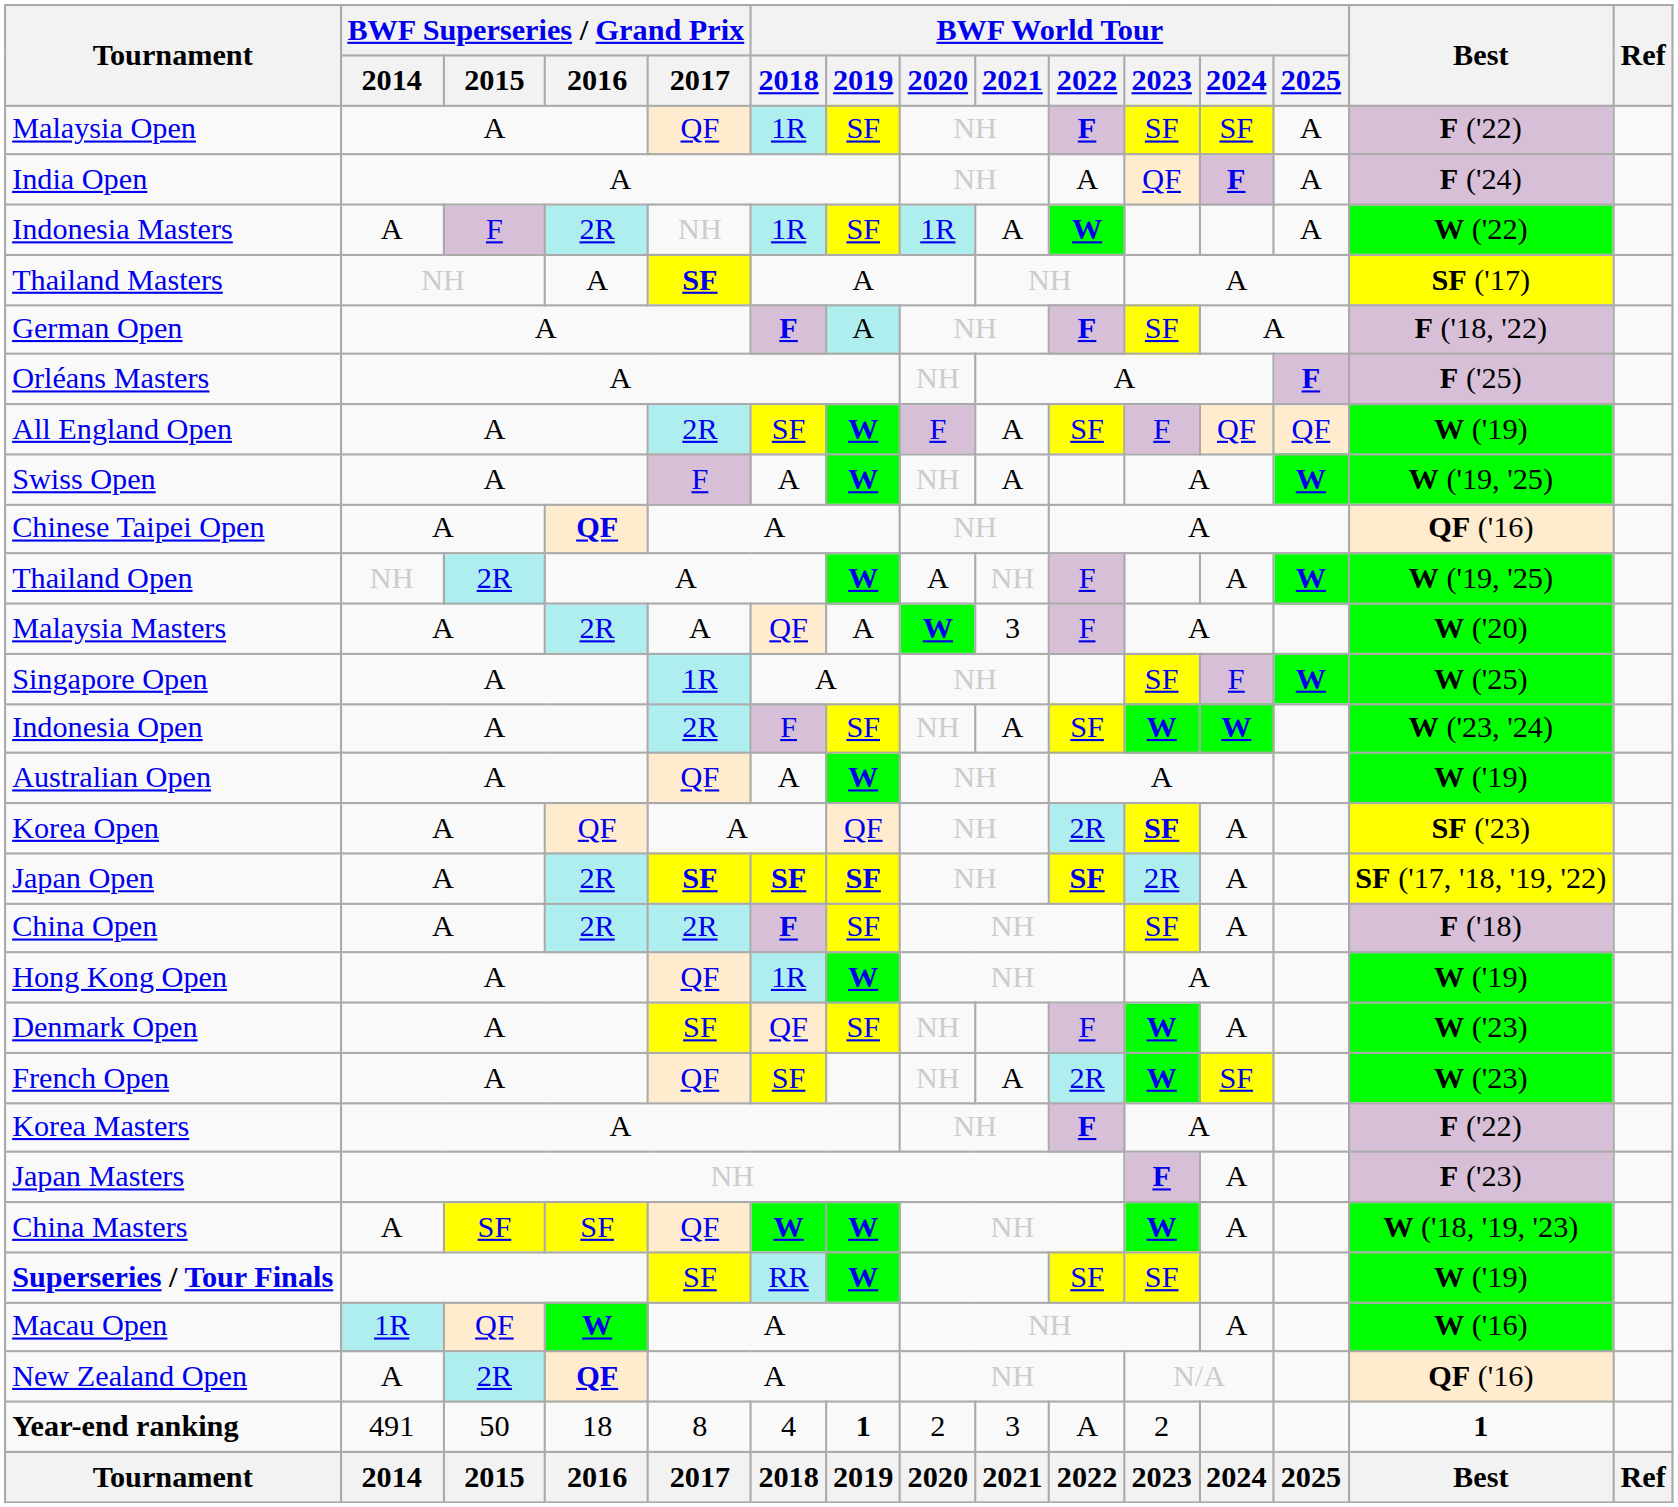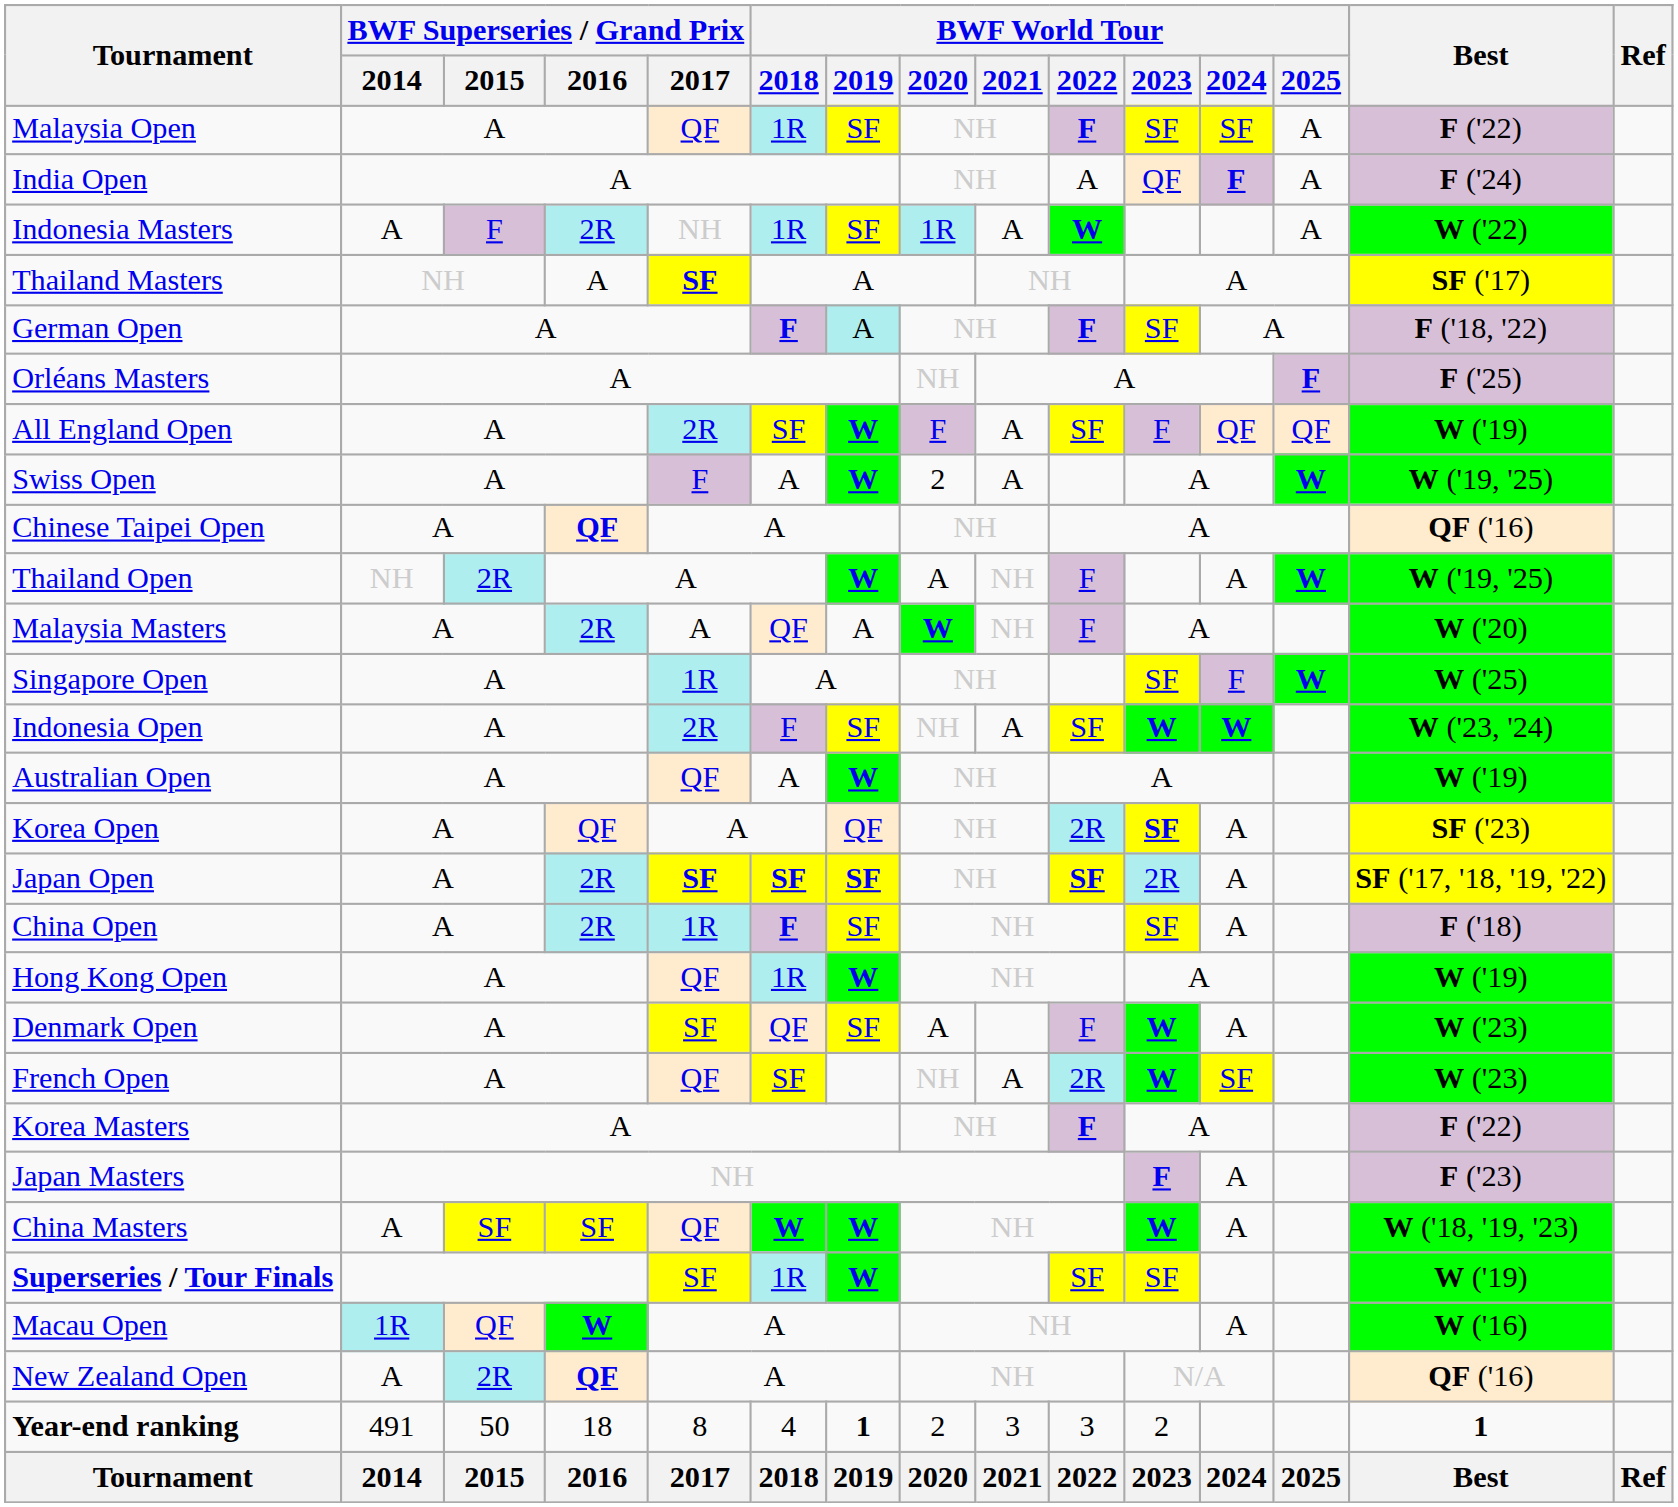 <table class="wikitable" style="font-size: 90%; text-align:center">
 <tr>
 <th rowspan="2">Tournament</th>
 <th colspan="4"><a href='#'>BWF Superseries</a> / <a href='#'>Grand Prix</a></th>
 <th colspan="8"><a href='#'>BWF World Tour</a></th>
 <th rowspan="2">Best</th>
 <th rowspan="2">Ref</th>
 </tr>
 <tr>
 <th>2014</th>
 <th>2015</th>
 <th>2016</th>
 <th>2017</th>
 <th><a href='#'>2018</a></th>
 <th><a href='#'>2019</a></th>
 <th><a href='#'>2020</a></th>
 <th><a href='#'>2021</a></th>
 <th><a href='#'>2022</a></th>
 <th><a href='#'>2023</a></th>
 <th><a href='#'>2024</a></th>
 <th><a href='#'>2025</a></th>
 </tr>
 <tr>
 <td align=left><a href='#'>Malaysia Open</a></td>
 <td colspan="3">A</td>
 <td bgcolor=FFEBCD><a href='#'>QF</a></td>
 <td bgcolor=AFEEEE><a href='#'>1R</a></td>
 <td bgcolor=FFFF00><a href='#'>SF</a></td>
 <td colspan="2" style=color:#ccc>NH</td>
 <td bgcolor=D8BFD8><strong><a href='#'>F</a></strong></td>
 <td bgcolor=FFFF00><a href='#'>SF</a></td>
 <td bgcolor=FFFF00><a href='#'>SF</a></td>
 <td>A</td>
 <td bgcolor=D8BFD8><strong>F</strong> ('22)</td>
 <td></td>
 </tr>
 <tr>
 <td align=left><a href='#'>India Open</a></td>
 <td colspan="6">A</td>
 <td colspan="2" style=color:#ccc>NH</td>
 <td>A</td>
 <td bgcolor=FFEBCD><a href='#'>QF</a></td>
 <td bgcolor=D8BFD8><strong><a href='#'>F</a></strong></td>
 <td>A</td>
 <td bgcolor=D8BFD8><strong>F</strong> ('24)</td>
 <td></td>
 </tr>
 <tr>
 <td align=left><a href='#'>Indonesia Masters</a></td>
 <td>A</td>
 <td bgcolor=D8BFD8><a href='#'>F</a></td>
 <td bgcolor=AFEEEE><a href='#'>2R</a></td>
 <td style=color:#ccc>NH</td>
 <td bgcolor=AFEEEE><a href='#'>1R</a></td>
 <td bgcolor=FFFF00><a href='#'>SF</a></td>
 <td bgcolor=AFEEEE><a href='#'>1R</a></td>
 <td>A</td>
 <td bgcolor=00FF00><strong><a href='#'>W</a></strong></td>
 <td><a href='#'></a></td>
 <td><a href='#'></a></td>
 <td>A</td>
 <td bgcolor=00FF00><strong>W</strong> ('22)</td>
 <td></td>
 </tr>
 <tr>
 <td align=left><a href='#'>Thailand Masters</a></td>
 <td colspan="2" style=color:#ccc>NH</td>
 <td>A</td>
 <td bgcolor=FFFF00><a href='#'><strong>SF</strong></a></td>
 <td colspan="3">A</td>
 <td colspan="2" style=color:#ccc>NH</td>
 <td colspan="3">A</td>
 <td bgcolor=FFFF00><strong>SF</strong> ('17)</td>
 <td></td>
 </tr>
 <tr>
 <td align=left><a href='#'>German Open</a></td>
 <td colspan="4">A</td>
 <td bgcolor=D8BFD8><a href='#'><strong>F</strong></a></td>
 <td style="background: paleturquoise;">A</td>
 <td colspan="2" style=color:#ccc>NH</td>
 <td bgcolor=D8BFD8><strong><a href='#'>F</a></strong></td>
 <td bgcolor=FFFF00><a href='#'>SF</a></td>
 <td colspan="2">A</td>
 <td bgcolor=D8BFD8><strong>F</strong> ('18, '22)</td>
 <td></td>
 </tr>
 <tr>
 <td align=left><a href='#'>Orléans Masters</a></td>
 <td colspan="6">A</td>
 <td style=color:#ccc>NH</td>
 <td colspan="4">A</td>
 <td bgcolor=D8BFD8><strong><a href='#'>F</a></strong></td>
 <td bgcolor=D8BFD8><strong>F</strong> ('25)</td>
 <td></td>
 </tr>
 <tr>
 <td align=left><a href='#'>All England Open</a></td>
 <td colspan="3">A</td>
 <td bgcolor=AFEEEE><a href='#'>2R</a></td>
 <td bgcolor=FFFF00><a href='#'>SF</a></td>
 <td bgcolor=00FF00><a href='#'><strong>W</strong></a></td>
 <td bgcolor=D8BFD8><a href='#'>F</a></td>
 <td>A</td>
 <td bgcolor=FFFF00><a href='#'>SF</a></td>
 <td bgcolor=D8BFD8><a href='#'>F</a></td>
 <td bgcolor=FFEBCD><a href='#'>QF</a></td>
 <td bgcolor=FFEBCD><a href='#'>QF</a></td>
 <td bgcolor=00FF00><strong>W</strong> ('19)</td>
 <td></td>
 </tr>
 <tr>
 <td align=left><a href='#'>Swiss Open</a></td>
 <td colspan="3">A</td>
 <td bgcolor=D8BFD8><a href='#'>F</a></td>
 <td>A</td>
 <td bgcolor=00FF00><a href='#'><strong>W</strong></a></td>
-<td style=color:#ccc>NH</td>
+<td>2</td>
 <td>A</td>
 <td><a href='#'></a></td>
 <td colspan="2">A</td>
 <td bgcolor=00FF00><a href='#'><strong>W</strong></a></td>
 <td bgcolor=00FF00><strong>W</strong> ('19, '25)</td>
 <td></td>
 </tr>
 <tr>
 <td align=left><a href='#'>Chinese Taipei Open</a></td>
 <td colspan="2">A</td>
 <td bgcolor=FFEBCD><a href='#'><strong>QF</strong></a></td>
 <td colspan="3">A</td>
 <td colspan="2" style=color:#ccc>NH</td>
 <td colspan="4">A</td>
 <td bgcolor=FFEBCD><strong>QF</strong> ('16)</td>
 <td></td>
 </tr>
 <tr>
 <td align=left><a href='#'>Thailand Open</a></td>
 <td style=color:#ccc>NH</td>
 <td bgcolor=AFEEEE><a href='#'>2R</a></td>
 <td colspan="3">A</td>
 <td bgcolor=00FF00><a href='#'><strong>W</strong></a></td>
 <td>A</td>
 <td style=color:#ccc>NH</td>
 <td bgcolor=D8BFD8><a href='#'>F</a></td>
 <td><a href='#'></a></td>
 <td>A</td>
 <td bgcolor=00FF00><a href='#'><strong>W</strong></a></td>
 <td bgcolor=00FF00><strong>W</strong> ('19, '25)</td>
 <td></td>
 </tr>
 <tr>
 <td align=left><a href='#'>Malaysia Masters</a></td>
 <td colspan="2">A</td>
 <td bgcolor=AFEEEE><a href='#'>2R</a></td>
 <td>A</td>
 <td bgcolor=FFEBCD><a href='#'>QF</a></td>
 <td>A</td>
 <td bgcolor=00FF00><a href='#'><strong>W</strong></a></td>
-<td>3</td>
+<td style=color:#ccc>NH</td>
 <td bgcolor=D8BFD8><a href='#'>F</a></td>
 <td colspan="2">A</td>
 <td><a href='#'></a></td>
 <td bgcolor=00FF00><strong>W</strong> ('20)</td>
 <td></td>
 </tr>
 <tr>
 <td align=left><a href='#'>Singapore Open</a></td>
 <td colspan="3">A</td>
 <td bgcolor=AFEEEE><a href='#'>1R</a></td>
 <td colspan="2">A</td>
 <td colspan="2" style=color:#ccc>NH</td>
 <td><a href='#'></a></td>
 <td bgcolor=FFFF00><a href='#'>SF</a></td>
 <td bgcolor=D8BFD8><a href='#'>F</a></td>
 <td bgcolor=00FF00><a href='#'><strong>W</strong></a></td>
 <td bgcolor=00FF00><strong>W</strong> ('25)</td>
 <td></td>
 </tr>
 <tr>
 <td align=left><a href='#'>Indonesia Open</a></td>
 <td colspan="3">A</td>
 <td bgcolor=AFEEEE><a href='#'>2R</a></td>
 <td bgcolor=D8BFD8><a href='#'>F</a></td>
 <td bgcolor=FFFF00><a href='#'>SF</a></td>
 <td style=color:#ccc>NH</td>
 <td>A</td>
 <td bgcolor=FFFF00><a href='#'>SF</a></td>
 <td bgcolor=00FF00><a href='#'><strong>W</strong></a></td>
 <td bgcolor=00FF00><a href='#'><strong>W</strong></a></td>
 <td></td>
 <td bgcolor=00FF00><strong>W</strong> ('23, '24)</td>
 <td></td>
 </tr>
 <tr>
 <td align=left><a href='#'>Australian Open</a></td>
 <td colspan="3">A</td>
 <td bgcolor=FFEBCD><a href='#'>QF</a></td>
 <td>A</td>
 <td bgcolor=00FF00><a href='#'><strong>W</strong></a></td>
 <td colspan="2" style=color:#ccc>NH</td>
 <td colspan="3">A</td>
 <td></td>
 <td bgcolor=00FF00><strong>W</strong> ('19)</td>
 <td></td>
 </tr>
 <tr>
 <td align=left><a href='#'>Korea Open</a></td>
 <td colspan="2">A</td>
 <td bgcolor=FFEBCD><a href='#'>QF</a></td>
 <td colspan="2">A</td>
 <td bgcolor=FFEBCD><a href='#'>QF</a></td>
 <td colspan="2" style=color:#ccc>NH</td>
 <td bgcolor=AFEEEE><a href='#'>2R</a></td>
 <td bgcolor=FFFF00><strong><a href='#'>SF</a></strong></td>
 <td>A</td>
 <td></td>
 <td bgcolor=FFFF00><strong>SF</strong> ('23)</td>
 <td></td>
 </tr>
 <tr>
 <td align=left><a href='#'>Japan Open</a></td>
 <td colspan="2">A</td>
 <td bgcolor=AFEEEE><a href='#'>2R</a></td>
 <td bgcolor=FFFF00><a href='#'><strong>SF</strong></a></td>
 <td bgcolor=FFFF00><a href='#'><strong>SF</strong></a></td>
 <td bgcolor=FFFF00><a href='#'><strong>SF</strong></a></td>
 <td colspan="2" style=color:#ccc>NH</td>
 <td bgcolor=FFFF00><strong><a href='#'>SF</a></strong></td>
 <td bgcolor=AFEEEE><a href='#'>2R</a></td>
 <td>A</td>
 <td></td>
 <td bgcolor=FFFF00><strong>SF</strong> ('17, '18, '19, '22)</td>
 <td></td>
 </tr>
 <tr>
 <td align=left><a href='#'>China Open</a></td>
 <td colspan="2">A</td>
 <td bgcolor=AFEEEE><a href='#'>2R</a></td>
-<td bgcolor=AFEEEE><a href='#'>2R</a></td>
+<td bgcolor=AFEEEE><a href='#'>1R</a></td>
 <td bgcolor=D8BFD8><a href='#'><strong>F</strong></a></td>
 <td bgcolor=FFFF00><a href='#'>SF</a></td>
 <td colspan="3" style=color:#ccc>NH</td>
 <td bgcolor=FFFF00><a href='#'>SF</a></td>
 <td>A</td>
 <td></td>
 <td bgcolor=D8BFD8><strong>F</strong> ('18)</td>
 <td></td>
 </tr>
 <tr>
 <td align=left><a href='#'>Hong Kong Open</a></td>
 <td colspan="3">A</td>
 <td bgcolor=FFEBCD><a href='#'>QF</a></td>
 <td bgcolor=AFEEEE><a href='#'>1R</a></td>
 <td bgcolor=00FF00><a href='#'><strong>W</strong></a></td>
 <td colspan="3" style=color:#ccc>NH</td>
 <td colspan="2">A</td>
 <td></td>
 <td bgcolor=00FF00><strong>W</strong> ('19)</td>
 <td></td>
 </tr>
 <tr>
 <td align=left><a href='#'>Denmark Open</a></td>
 <td colspan="3">A</td>
 <td bgcolor=FFFF00><a href='#'>SF</a></td>
 <td bgcolor=FFEBCD><a href='#'>QF</a></td>
 <td bgcolor=FFFF00><a href='#'>SF</a></td>
-<td style=color:#ccc>NH</td>
+<td>A</td>
 <td><a href='#'></a></td>
 <td bgcolor=D8BFD8><a href='#'>F</a></td>
 <td bgcolor=00FF00><a href='#'><strong>W</strong></a></td>
 <td>A</td>
 <td></td>
 <td bgcolor=00FF00><strong>W</strong> ('23)</td>
 <td></td>
 </tr>
 <tr>
 <td align=left><a href='#'>French Open</a></td>
 <td colspan="3">A</td>
 <td bgcolor=FFEBCD><a href='#'>QF</a></td>
 <td bgcolor=FFFF00><a href='#'>SF</a></td>
 <td><a href='#'></a></td>
 <td style=color:#ccc>NH</td>
 <td>A</td>
 <td bgcolor=AFEEEE><a href='#'>2R</a></td>
 <td bgcolor=00FF00><a href='#'><strong>W</strong></a></td>
 <td bgcolor=FFFF00><a href='#'>SF</a></td>
 <td></td>
 <td bgcolor=00FF00><strong>W</strong> ('23)</td>
 <td></td>
 </tr>
 <tr>
 <td align=left><a href='#'>Korea Masters</a></td>
 <td colspan="6">A</td>
 <td colspan="2" style=color:#ccc>NH</td>
 <td bgcolor=D8BFD8><strong><a href='#'>F</a></strong></td>
 <td colspan="2">A</td>
 <td></td>
 <td bgcolor=D8BFD8><strong>F</strong> ('22)</td>
 <td></td>
 </tr>
 <tr>
 <td align=left><a href='#'>Japan Masters</a></td>
 <td colspan="9" style=color:#ccc>NH</td>
 <td bgcolor=D8BFD8><strong><a href='#'>F</a></strong></td>
 <td>A</td>
 <td></td>
 <td bgcolor=D8BFD8><strong>F</strong> ('23)</td>
 <td></td>
 </tr>
 <tr>
 <td align=left><a href='#'>China Masters</a></td>
 <td>A</td>
 <td bgcolor=FFFF00><a href='#'>SF</a></td>
 <td bgcolor=FFFF00><a href='#'>SF</a></td>
 <td bgcolor=FFEBCD><a href='#'>QF</a></td>
 <td bgcolor=00FF00><a href='#'><strong>W</strong></a></td>
 <td bgcolor=00FF00><a href='#'><strong>W</strong></a></td>
 <td colspan="3" style=color:#ccc>NH</td>
 <td bgcolor=00FF00><a href='#'><strong>W</strong></a></td>
 <td>A</td>
 <td></td>
 <td bgcolor=00FF00><strong>W</strong> ('18, '19, '23)</td>
 <td></td>
 </tr>
 <tr>
 <td align=left><strong><a href='#'>Superseries</a> / <a href='#'>Tour Finals</a></strong></td>
 <td colspan="3"></td>
 <td bgcolor=FFFF00><a href='#'>SF</a></td>
-<td bgcolor=AFEEEE><a href='#'>RR</a></td>
+<td bgcolor=AFEEEE><a href='#'>1R</a></td>
 <td bgcolor=00FF00><a href='#'><strong>W</strong></a></td>
 <td colspan="2"></td>
 <td bgcolor=FFFF00><a href='#'>SF</a></td>
 <td bgcolor=FFFF00><a href='#'>SF</a></td>
 <td></td>
 <td></td>
 <td bgcolor=00FF00><strong>W</strong> ('19)</td>
 <td></td>
 </tr>
 <tr>
 <td align=left><a href='#'>Macau Open</a></td>
 <td bgcolor=AFEEEE><a href='#'>1R</a></td>
 <td bgcolor=FFEBCD><a href='#'>QF</a></td>
 <td bgcolor=00FF00><a href='#'><strong>W</strong></a></td>
 <td colspan="3">A</td>
 <td colspan="4" style=color:#ccc>NH</td>
 <td>A</td>
 <td></td>
 <td bgcolor=00FF00><strong>W</strong> ('16)</td>
 <td></td>
 </tr>
 <tr>
 <td align=left><a href='#'>New Zealand Open</a></td>
 <td>A</td>
 <td bgcolor=AFEEEE><a href='#'>2R</a></td>
 <td bgcolor=FFEBCD><a href='#'><strong>QF</strong></a></td>
 <td colspan="3">A</td>
 <td colspan="3" style=color:#ccc>NH</td>
 <td colspan="2" style=color:#ccc>N/A</td>
 <td></td>
 <td bgcolor=FFEBCD><strong>QF</strong> ('16)</td>
 <td></td>
 </tr>
 <tr>
 <td align=left><strong>Year-end ranking</strong></td>
 <td>491</td>
 <td>50</td>
 <td>18</td>
 <td>8</td>
 <td>4</td>
 <td><strong>1</strong></td>
 <td>2</td>
 <td>3</td>
-<td>A</td>
+<td>3</td>
 <td>2</td>
 <td></td>
 <td></td>
 <td><strong>1</strong></td>
 <td></td>
 </tr>
 <tr>
 <th>Tournament</th>
 <th>2014</th>
 <th>2015</th>
 <th>2016</th>
 <th>2017</th>
 <th>2018</th>
 <th>2019</th>
 <th>2020</th>
 <th>2021</th>
 <th>2022</th>
 <th>2023</th>
 <th>2024</th>
 <th>2025</th>
 <th>Best</th>
 <th>Ref</th>
 </tr>
 </table>
